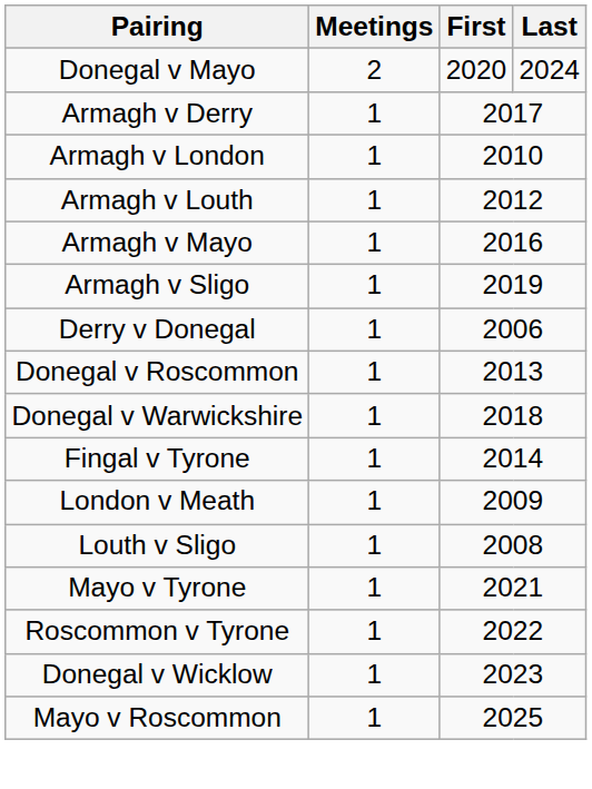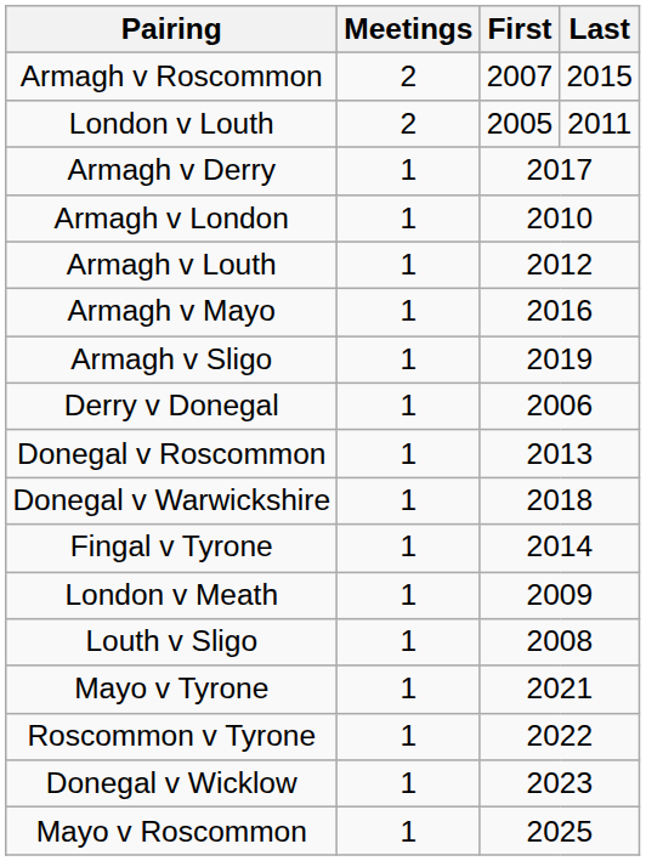 <table class="wikitable sortable" style="text-align:center;">
 <tr>
 <th>Pairing</th>
 <th>Meetings</th>
 <th>First</th>
 <th>Last</th>
 </tr>
 <tr>
-<td>Donegal v Mayo</td>
+<td>Armagh v Roscommon</td>
 <td>2</td>
-<td>2020</td>
-<td>2024</td>
+<td>2007</td>
+<td>2015</td>
+</tr>
+<tr>
+<td>London v Louth</td>
+<td>2</td>
+<td>2005</td>
+<td>2011</td>
 </tr>
 <tr>
 <td>Armagh v Derry</td>
 <td>1</td>
 <td colspan="2">2017</td>
 </tr>
 <tr>
 <td>Armagh v London</td>
 <td>1</td>
 <td colspan="2">2010</td>
 </tr>
 <tr>
 <td>Armagh v Louth</td>
 <td>1</td>
 <td colspan="2">2012</td>
 </tr>
 <tr>
 <td>Armagh v Mayo</td>
 <td>1</td>
 <td colspan="2">2016</td>
 </tr>
 <tr>
 <td>Armagh v Sligo</td>
 <td>1</td>
 <td colspan="2">2019</td>
 </tr>
 <tr>
 <td>Derry v Donegal</td>
 <td>1</td>
 <td colspan="2">2006</td>
 </tr>
 <tr>
 <td>Donegal v Roscommon</td>
 <td>1</td>
 <td colspan="2">2013</td>
 </tr>
 <tr>
 <td>Donegal v Warwickshire</td>
 <td>1</td>
 <td colspan="2">2018</td>
 </tr>
 <tr>
 <td>Fingal v Tyrone</td>
 <td>1</td>
 <td colspan="2">2014</td>
 </tr>
 <tr>
 <td>London v Meath</td>
 <td>1</td>
 <td colspan="2">2009</td>
 </tr>
 <tr>
 <td>Louth v Sligo</td>
 <td>1</td>
 <td colspan="2">2008</td>
 </tr>
 <tr>
 <td>Mayo v Tyrone</td>
 <td>1</td>
 <td colspan="2">2021</td>
 </tr>
 <tr>
 <td>Roscommon v Tyrone</td>
 <td>1</td>
 <td colspan="2">2022</td>
 </tr>
 <tr>
 <td>Donegal v Wicklow</td>
 <td>1</td>
 <td colspan="2">2023</td>
 </tr>
 <tr>
 <td>Mayo v Roscommon</td>
 <td>1</td>
 <td colspan="2">2025</td>
 </tr>
 </table>
